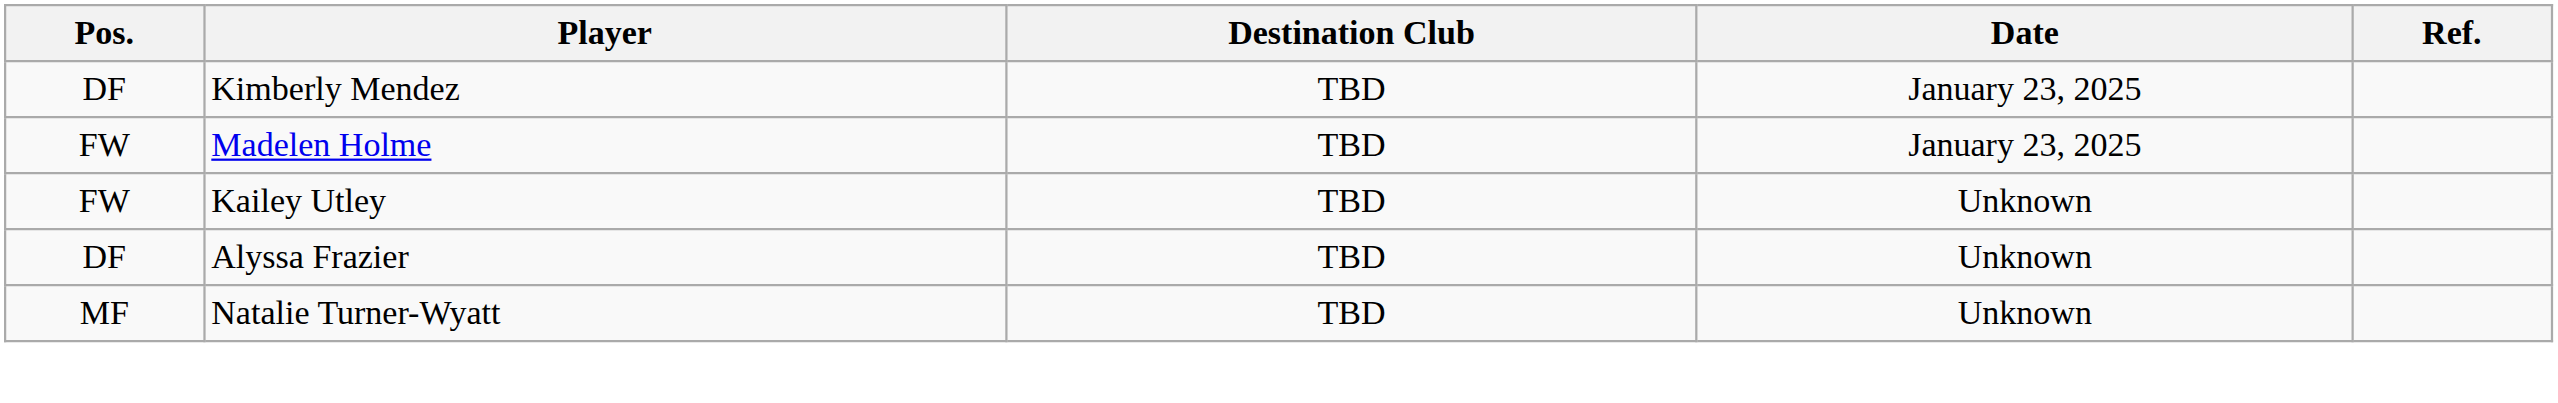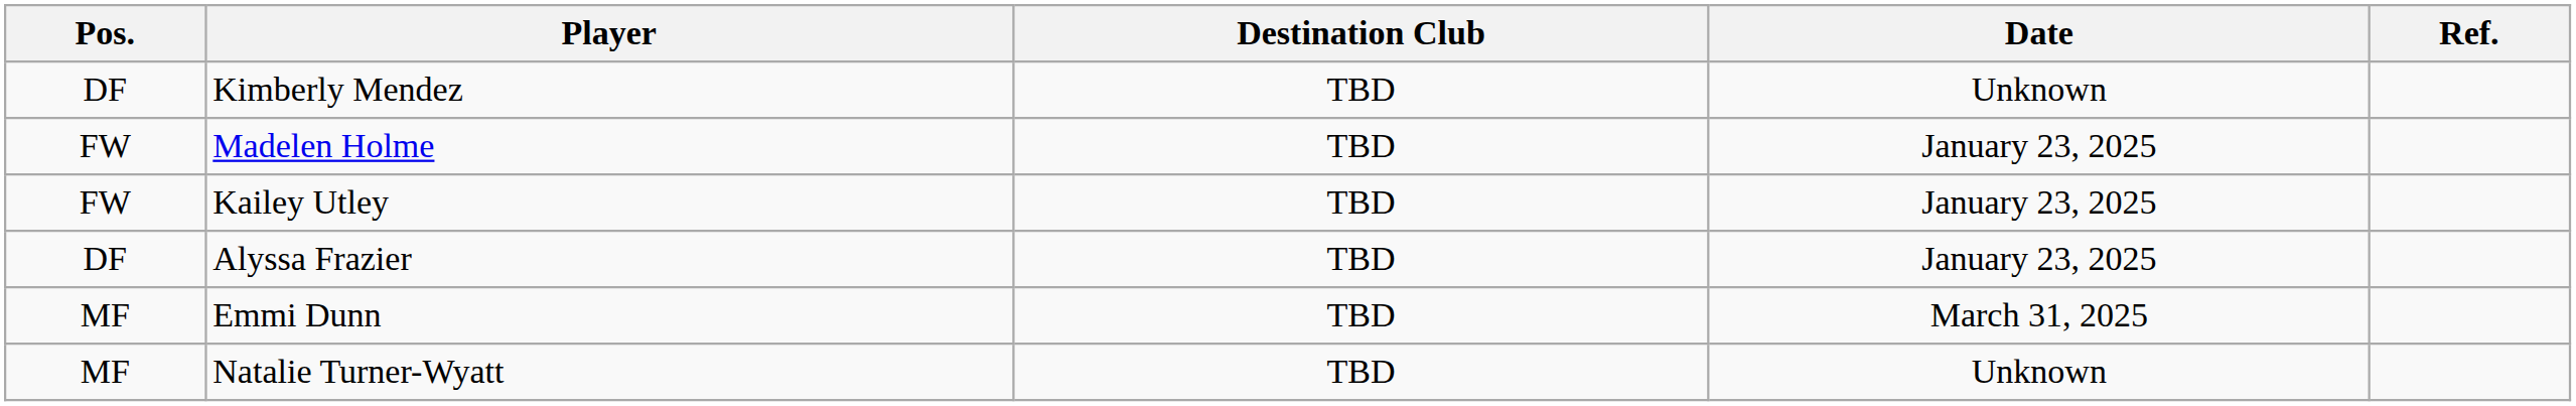 <table class="wikitable sortable" style="width:90%; text-align:center; font-size:95%; text-align:left;">
 <tr>
 <th>Pos.</th>
 <th>Player</th>
 <th>Destination Club</th>
 <th>Date</th>
 <th>Ref.</th>
 </tr>
 <tr>
 <td style="text-align:center;">DF</td>
 <td> Kimberly Mendez</td>
 <td style="text-align:center;">TBD</td>
-<td style="text-align:center;">January 23, 2025</td>
+<td style="text-align:center;">Unknown</td>
 <td style="text-align:center;"></td>
 </tr>
 <tr>
 <td style="text-align:center;">FW</td>
 <td> <a href='#'>Madelen Holme</a></td>
 <td style="text-align:center;">TBD</td>
 <td style="text-align:center;">January 23, 2025</td>
 <td style="text-align:center;"></td>
 </tr>
 <tr>
 <td style="text-align:center;">FW</td>
 <td> Kailey Utley</td>
 <td style="text-align:center;">TBD</td>
-<td style="text-align:center;">Unknown</td>
+<td style="text-align:center;">January 23, 2025</td>
 <td style="text-align:center;"></td>
 </tr>
 <tr>
 <td style="text-align:center;">DF</td>
 <td> Alyssa Frazier</td>
 <td style="text-align:center;">TBD</td>
-<td style="text-align:center;">Unknown</td>
+<td style="text-align:center;">January 23, 2025</td>
+<td style="text-align:center;"></td>
+</tr>
+<tr>
+<td style="text-align:center;">MF</td>
+<td> Emmi Dunn</td>
+<td style="text-align:center;">TBD</td>
+<td style="text-align:center;">March 31, 2025</td>
 <td style="text-align:center;"></td>
 </tr>
 <tr>
 <td style="text-align:center;">MF</td>
 <td> Natalie Turner-Wyatt</td>
 <td style="text-align:center;">TBD</td>
 <td style="text-align:center;">Unknown</td>
 <td style="text-align:center;"></td>
 </tr>
 </table>
